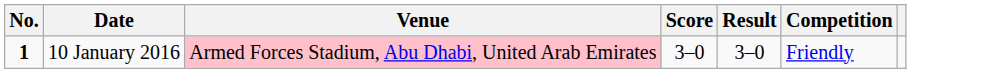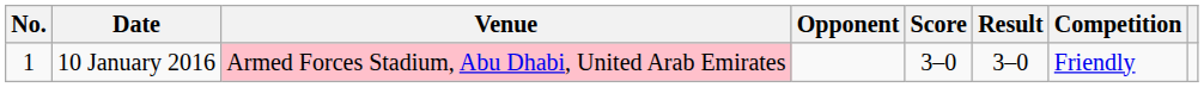 <table class="wikitable sortable">
 <tr>
 <th scope="col">No.</th>
 <th scope="col">Date</th>
 <th scope="col">Venue</th>
+<th scope="col">Opponent</th>
 <th scope="col">Score</th>
 <th scope="col">Result</th>
 <th scope="col">Competition</th>
 <th scope="col" class="unsortable"></th>
 </tr>
 <tr>
-<td align="center"><strong>1</strong></td>
+<td align="center">1</td>
 <td>10 January 2016</td>
 <td style="background: pink;">Armed Forces Stadium, <a href='#'>Abu Dhabi</a>, United Arab Emirates</td>
+<td></td>
 <td align="center">3–0</td>
 <td align="center">3–0</td>
 <td><a href='#'>Friendly</a></td>
 <td></td>
 </tr>
 </table>
